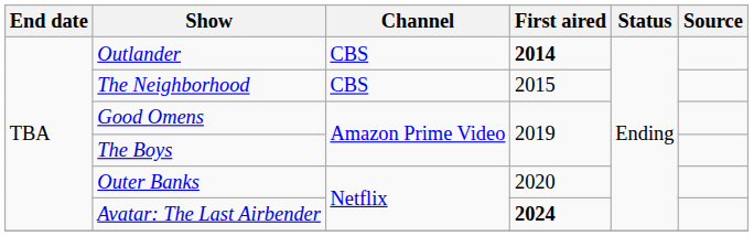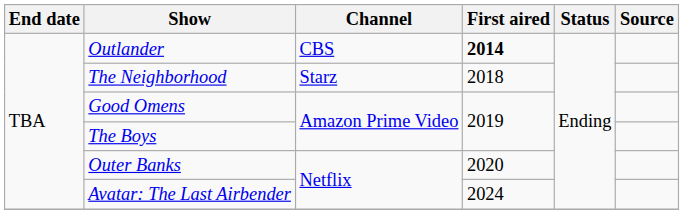 <table class="wikitable sortable">
 <tr>
 <th>End date</th>
 <th>Show</th>
 <th>Channel</th>
 <th>First aired</th>
 <th>Status</th>
 <th>Source</th>
 </tr>
 <tr>
 <td rowspan="6">TBA</td>
 <td><em><a href='#'>Outlander</a></em></td>
 <td><a href='#'>CBS</a></td>
 <td><strong>2014</strong></td>
 <td rowspan="6">Ending</td>
 <td></td>
 </tr>
 <tr>
 <td><em><a href='#'>The Neighborhood</a></em></td>
-<td><a href='#'>CBS</a></td>
-<td>2015</td>
+<td><a href='#'>Starz</a></td>
+<td>2018</td>
 <td></td>
 </tr>
 <tr>
 <td><em><a href='#'>Good Omens</a></em></td>
 <td rowspan="2"><a href='#'>Amazon Prime Video</a></td>
 <td rowspan="2">2019</td>
 <td></td>
 </tr>
 <tr>
 <td><em><a href='#'>The Boys</a></em></td>
 <td></td>
 </tr>
 <tr>
 <td><em><a href='#'>Outer Banks</a></em></td>
 <td rowspan="2"><a href='#'>Netflix</a></td>
 <td>2020</td>
 <td></td>
 </tr>
 <tr>
 <td><em><a href='#'>Avatar: The Last Airbender</a></em></td>
-<td><strong>2024</strong></td>
+<td>2024</td>
 <td></td>
 </tr>
 <tr>
 </tr>
 </table>
